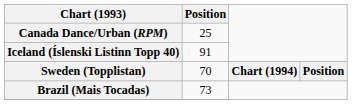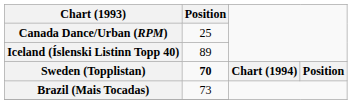 <table class="wikitable plainrowheaders sortable">
 <tr>
 <th>Chart (1993)</th>
 <th>Position</th>
 </tr>
 <tr>
 <th scope="row">Canada Dance/Urban (<em>RPM</em>)</th>
 <td align="center">25</td>
 </tr>
 <tr>
 <th scope="row">Iceland (Íslenski Listinn Topp 40)</th>
-<td align="center">91</td>
+<td align="center">89</td>
 </tr>
 <tr>
 <th scope="row">Sweden (Topplistan)</th>
-<td align="center">70</td>
+<td align="center"><strong>70</strong></td>
 <th>Chart (1994)</th>
 <th>Position</th>
 </tr>
 <tr>
 <th scope="row">Brazil (Mais Tocadas)</th>
 <td align="center">73</td>
 </tr>
 <tr>
 </tr>
 </table>
